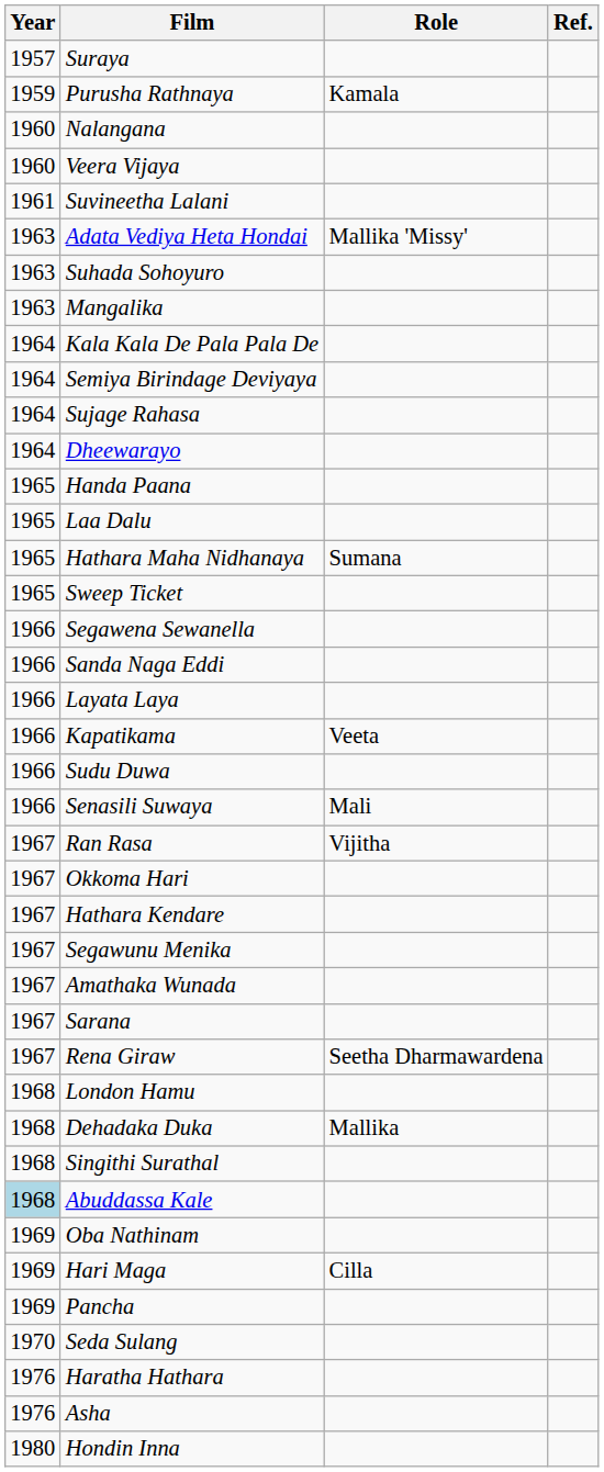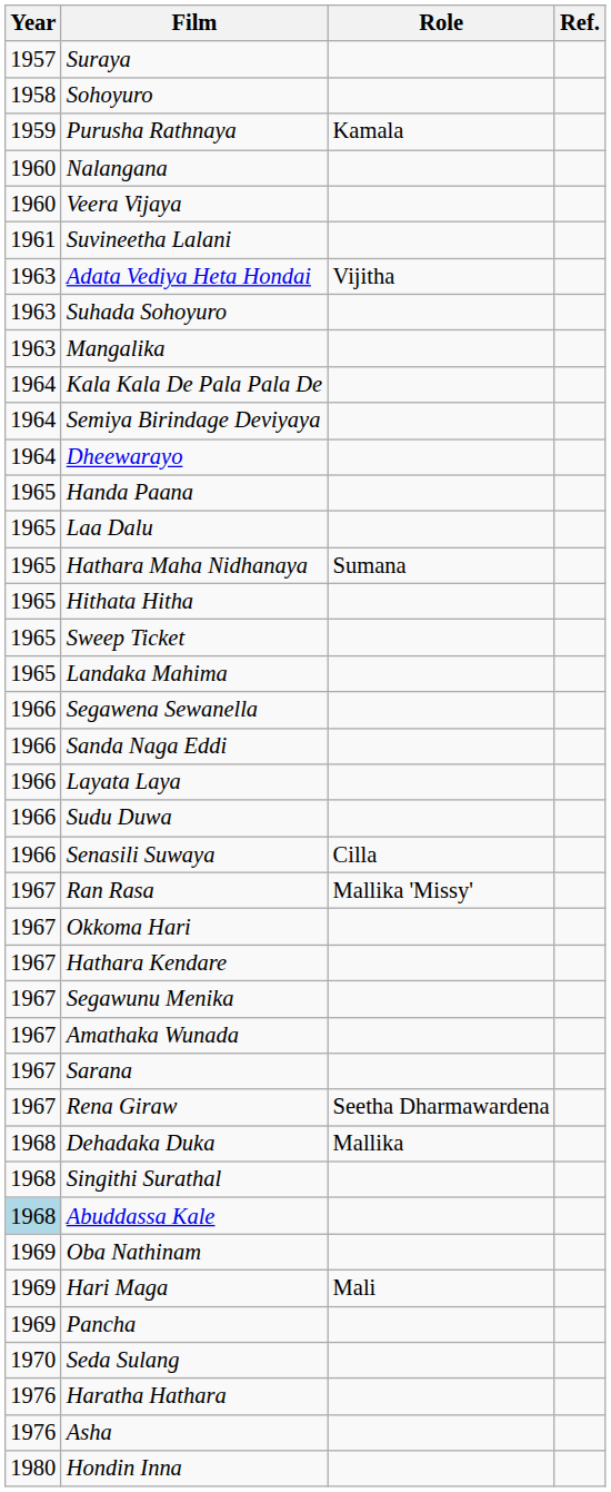 <table class="wikitable">
 <tr>
 <th>Year</th>
 <th>Film</th>
 <th>Role</th>
 <th>Ref.</th>
 </tr>
 <tr>
 <td>1957</td>
 <td><em>Suraya</em></td>
+<td></td>
+<td></td>
+</tr>
+<tr>
+<td>1958</td>
+<td><em>Sohoyuro</em></td>
 <td></td>
 <td></td>
 </tr>
 <tr>
 <td>1959</td>
 <td><em>Purusha Rathnaya</em></td>
 <td>Kamala</td>
 <td></td>
 </tr>
 <tr>
 <td>1960</td>
 <td><em>Nalangana</em></td>
 <td></td>
 <td></td>
 </tr>
 <tr>
 <td>1960</td>
 <td><em>Veera Vijaya</em></td>
 <td></td>
 <td></td>
 </tr>
 <tr>
 <td>1961</td>
 <td><em>Suvineetha Lalani</em></td>
 <td></td>
 <td></td>
 </tr>
 <tr>
 <td>1963</td>
 <td><em><a href='#'>Adata Vediya Heta Hondai</a></em></td>
-<td>Mallika 'Missy'</td>
+<td>Vijitha</td>
 <td></td>
 </tr>
 <tr>
 <td>1963</td>
 <td><em>Suhada Sohoyuro</em></td>
 <td></td>
 <td></td>
 </tr>
 <tr>
 <td>1963</td>
 <td><em>Mangalika</em></td>
 <td></td>
 <td></td>
 </tr>
 <tr>
 <td>1964</td>
 <td><em>Kala Kala De Pala Pala De</em></td>
 <td></td>
 <td></td>
 </tr>
 <tr>
 <td>1964</td>
 <td><em>Semiya Birindage Deviyaya</em></td>
-<td></td>
-<td></td>
-</tr>
-<tr>
-<td>1964</td>
-<td><em>Sujage Rahasa</em></td>
 <td></td>
 <td></td>
 </tr>
 <tr>
 <td>1964</td>
 <td><em><a href='#'>Dheewarayo</a></em></td>
 <td></td>
 <td></td>
 </tr>
 <tr>
 <td>1965</td>
 <td><em>Handa Paana</em></td>
 <td></td>
 <td></td>
 </tr>
 <tr>
 <td>1965</td>
 <td><em>Laa Dalu</em></td>
 <td></td>
 <td></td>
 </tr>
 <tr>
 <td>1965</td>
 <td><em>Hathara Maha Nidhanaya</em></td>
 <td>Sumana</td>
 <td></td>
 </tr>
 <tr>
 <td>1965</td>
+<td><em>Hithata Hitha</em></td>
+<td></td>
+<td></td>
+</tr>
+<tr>
+<td>1965</td>
 <td><em>Sweep Ticket</em></td>
+<td></td>
+<td></td>
+</tr>
+<tr>
+<td>1965</td>
+<td><em>Landaka Mahima</em></td>
 <td></td>
 <td></td>
 </tr>
 <tr>
 <td>1966</td>
 <td><em>Segawena Sewanella</em></td>
 <td></td>
 <td></td>
 </tr>
 <tr>
 <td>1966</td>
 <td><em>Sanda Naga Eddi</em></td>
 <td></td>
 <td></td>
 </tr>
 <tr>
 <td>1966</td>
 <td><em>Layata Laya</em></td>
 <td></td>
 <td></td>
 </tr>
 <tr>
 <td>1966</td>
-<td><em>Kapatikama</em></td>
-<td>Veeta</td>
-<td></td>
-</tr>
-<tr>
-<td>1966</td>
 <td><em>Sudu Duwa</em></td>
 <td></td>
 <td></td>
 </tr>
 <tr>
 <td>1966</td>
 <td><em>Senasili Suwaya</em></td>
-<td>Mali</td>
+<td>Cilla</td>
 <td></td>
 </tr>
 <tr>
 <td>1967</td>
 <td><em>Ran Rasa</em></td>
-<td>Vijitha</td>
+<td>Mallika 'Missy'</td>
 <td></td>
 </tr>
 <tr>
 <td>1967</td>
 <td><em>Okkoma Hari</em></td>
 <td></td>
 <td></td>
 </tr>
 <tr>
 <td>1967</td>
 <td><em>Hathara Kendare</em></td>
 <td></td>
 <td></td>
 </tr>
 <tr>
 <td>1967</td>
 <td><em>Segawunu Menika</em></td>
 <td></td>
 <td></td>
 </tr>
 <tr>
 <td>1967</td>
 <td><em>Amathaka Wunada</em></td>
 <td></td>
 <td></td>
 </tr>
 <tr>
 <td>1967</td>
 <td><em>Sarana</em></td>
 <td></td>
 <td></td>
 </tr>
 <tr>
 <td>1967</td>
 <td><em>Rena Giraw</em></td>
 <td>Seetha Dharmawardena</td>
 <td></td>
 </tr>
 <tr>
 <td>1968</td>
-<td><em>London Hamu</em></td>
-<td></td>
-<td></td>
-</tr>
-<tr>
-<td>1968</td>
 <td><em>Dehadaka Duka</em></td>
 <td>Mallika</td>
 <td></td>
 </tr>
 <tr>
 <td>1968</td>
 <td><em>Singithi Surathal</em></td>
 <td></td>
 <td></td>
 </tr>
 <tr>
 <td style="background: lightblue;">1968</td>
 <td><em><a href='#'>Abuddassa Kale</a></em></td>
 <td></td>
 <td></td>
 </tr>
 <tr>
 <td>1969</td>
 <td><em>Oba Nathinam</em></td>
 <td></td>
 <td></td>
 </tr>
 <tr>
 <td>1969</td>
 <td><em>Hari Maga</em></td>
-<td>Cilla</td>
+<td>Mali</td>
 <td></td>
 </tr>
 <tr>
 <td>1969</td>
 <td><em>Pancha</em></td>
 <td></td>
 <td></td>
 </tr>
 <tr>
 <td>1970</td>
 <td><em>Seda Sulang</em></td>
 <td></td>
 <td></td>
 </tr>
 <tr>
 <td>1976</td>
 <td><em>Haratha Hathara</em></td>
 <td></td>
 <td></td>
 </tr>
 <tr>
 <td>1976</td>
 <td><em>Asha</em></td>
 <td></td>
 <td></td>
 </tr>
 <tr>
 <td>1980</td>
 <td><em>Hondin Inna</em></td>
 <td></td>
 <td></td>
 </tr>
 </table>
